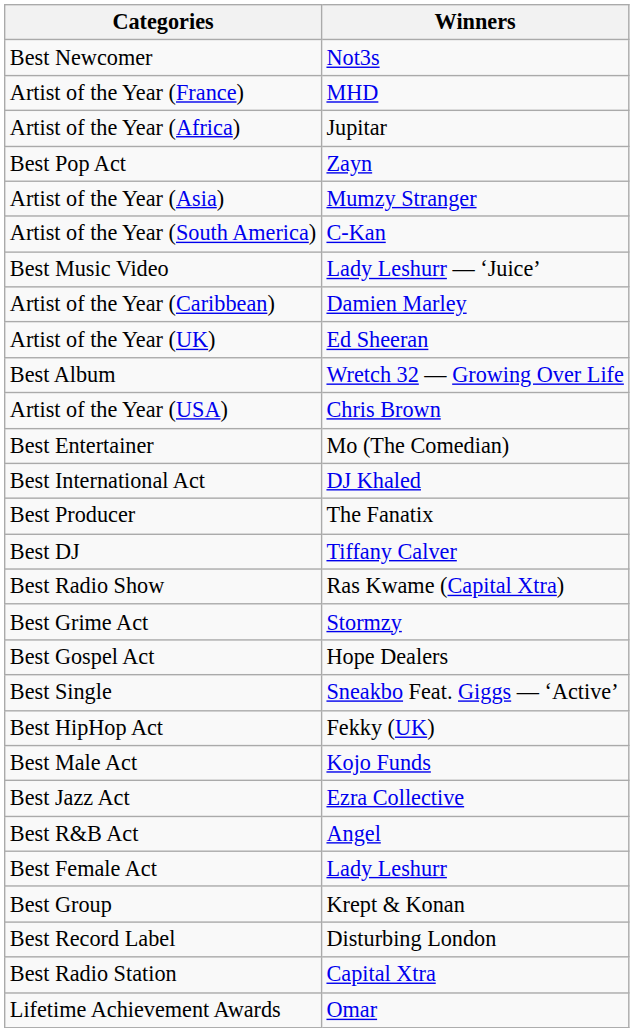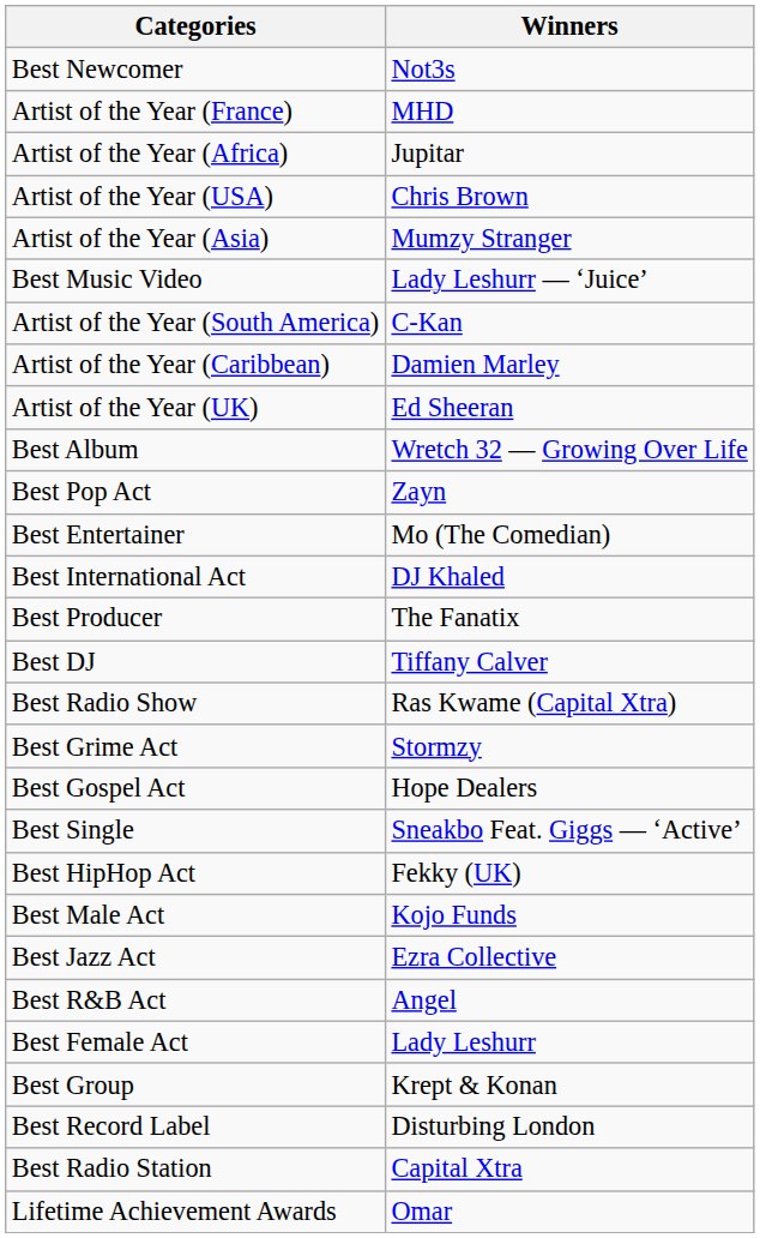 <table class="wikitable">
 <tr>
 <th>Categories</th>
 <th>Winners</th>
 </tr>
 <tr>
 <td>Best Newcomer<br></td>
 <td><a href='#'>Not3s</a></td>
 </tr>
 <tr>
 <td>Artist of the Year (<a href='#'>France</a>)</td>
 <td><a href='#'>MHD</a></td>
 </tr>
 <tr>
 <td>Artist of the Year (<a href='#'>Africa</a>)</td>
 <td>Jupitar</td>
 </tr>
 <tr>
-<td>Best Pop Act<br></td>
-<td><a href='#'>Zayn</a></td>
+<td>Artist of the Year (<a href='#'>USA</a>)</td>
+<td><a href='#'>Chris Brown</a></td>
 </tr>
 <tr>
 <td>Artist of the Year (<a href='#'>Asia</a>)</td>
 <td><a href='#'>Mumzy Stranger</a></td>
 </tr>
 <tr>
+<td>Best Music Video<br></td>
+<td><a href='#'>Lady Leshurr</a> — ‘Juice’</td>
+</tr>
+<tr>
 <td>Artist of the Year (<a href='#'>South America</a>)</td>
 <td><a href='#'>C-Kan</a></td>
-</tr>
-<tr>
-<td>Best Music Video<br></td>
-<td><a href='#'>Lady Leshurr</a> — ‘Juice’</td>
 </tr>
 <tr>
 <td>Artist of the Year (<a href='#'>Caribbean</a>)</td>
 <td><a href='#'>Damien Marley</a></td>
 </tr>
 <tr>
 <td>Artist of the Year (<a href='#'>UK</a>)<br></td>
 <td><a href='#'>Ed Sheeran</a></td>
 </tr>
 <tr>
 <td>Best Album</td>
 <td><a href='#'>Wretch 32</a> — <a href='#'>Growing Over Life</a></td>
 </tr>
 <tr>
-<td>Artist of the Year (<a href='#'>USA</a>)</td>
-<td><a href='#'>Chris Brown</a></td>
+<td>Best Pop Act<br></td>
+<td><a href='#'>Zayn</a></td>
 </tr>
 <tr>
 <td>Best Entertainer<br></td>
 <td>Mo (The Comedian)</td>
 </tr>
 <tr>
 <td>Best International Act</td>
 <td><a href='#'>DJ Khaled</a></td>
 </tr>
 <tr>
 <td>Best Producer<br></td>
 <td>The Fanatix</td>
 </tr>
 <tr>
 <td>Best DJ<br></td>
 <td><a href='#'>Tiffany Calver</a></td>
 </tr>
 <tr>
 <td>Best Radio Show</td>
 <td>Ras Kwame (<a href='#'>Capital Xtra</a>)</td>
 </tr>
 <tr>
 <td>Best Grime Act</td>
 <td><a href='#'>Stormzy</a></td>
 </tr>
 <tr>
 <td>Best Gospel Act</td>
 <td>Hope Dealers</td>
 </tr>
 <tr>
 <td>Best Single</td>
 <td><a href='#'>Sneakbo</a> Feat. <a href='#'>Giggs</a> — ‘Active’</td>
 </tr>
 <tr>
 <td>Best HipHop Act</td>
 <td>Fekky (<a href='#'>UK</a>)</td>
 </tr>
 <tr>
 <td>Best Male Act</td>
 <td><a href='#'>Kojo Funds</a></td>
 </tr>
 <tr>
 <td>Best Jazz Act</td>
 <td><a href='#'>Ezra Collective</a></td>
 </tr>
 <tr>
 <td>Best R&B Act<br></td>
 <td><a href='#'>Angel</a></td>
 </tr>
 <tr>
 <td>Best Female Act</td>
 <td><a href='#'>Lady Leshurr</a></td>
 </tr>
 <tr>
 <td>Best Group</td>
 <td>Krept & Konan</td>
 </tr>
 <tr>
 <td>Best Record Label</td>
 <td>Disturbing London</td>
 </tr>
 <tr>
 <td>Best Radio Station</td>
 <td><a href='#'>Capital Xtra</a></td>
 </tr>
 <tr>
 <td>Lifetime Achievement Awards</td>
 <td><a href='#'>Omar</a></td>
 </tr>
 </table>
